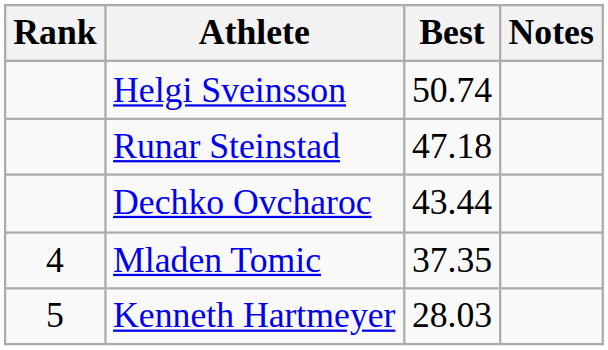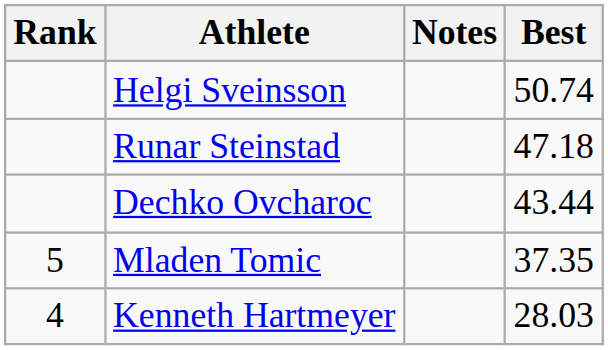 <table class="wikitable sortable" style="text-align:center">
 <tr>
 <th>Rank</th>
 <th>Athlete</th>
+<th>Notes</th>
 <th>Best</th>
-<th>Notes</th>
 </tr>
 <tr>
 <td></td>
 <td style="text-align:left"><a href='#'>Helgi Sveinsson</a><br></td>
+<td></td>
 <td>50.74</td>
-<td></td>
 </tr>
 <tr>
 <td></td>
 <td style="text-align:left"><a href='#'>Runar Steinstad</a><br></td>
+<td></td>
 <td>47.18</td>
-<td></td>
 </tr>
 <tr>
 <td></td>
 <td style="text-align:left"><a href='#'>Dechko Ovcharoc</a><br></td>
+<td></td>
 <td>43.44</td>
+</tr>
+<tr>
+<td>5</td>
+<td style="text-align:left"><a href='#'>Mladen Tomic</a><br></td>
 <td></td>
+<td>37.35</td>
 </tr>
 <tr>
 <td>4</td>
-<td style="text-align:left"><a href='#'>Mladen Tomic</a><br></td>
-<td>37.35</td>
+<td style="text-align:left"><a href='#'>Kenneth Hartmeyer</a><br></td>
 <td></td>
-</tr>
-<tr>
-<td>5</td>
-<td style="text-align:left"><a href='#'>Kenneth Hartmeyer</a><br></td>
 <td>28.03</td>
-<td></td>
 </tr>
 </table>
